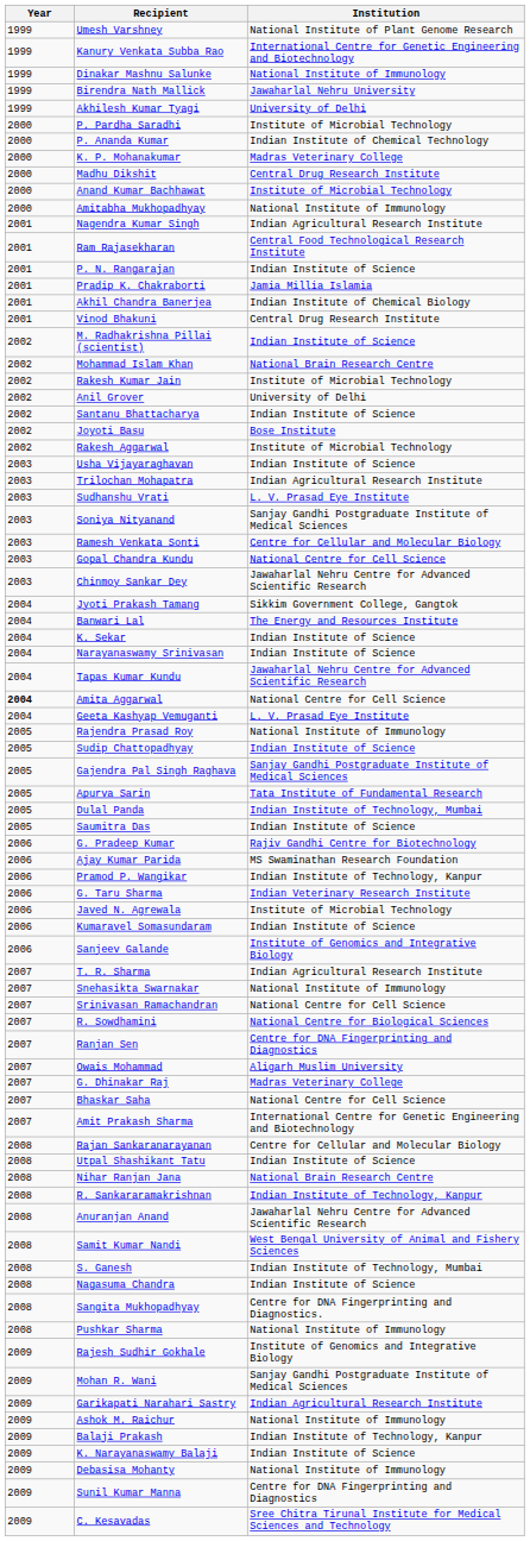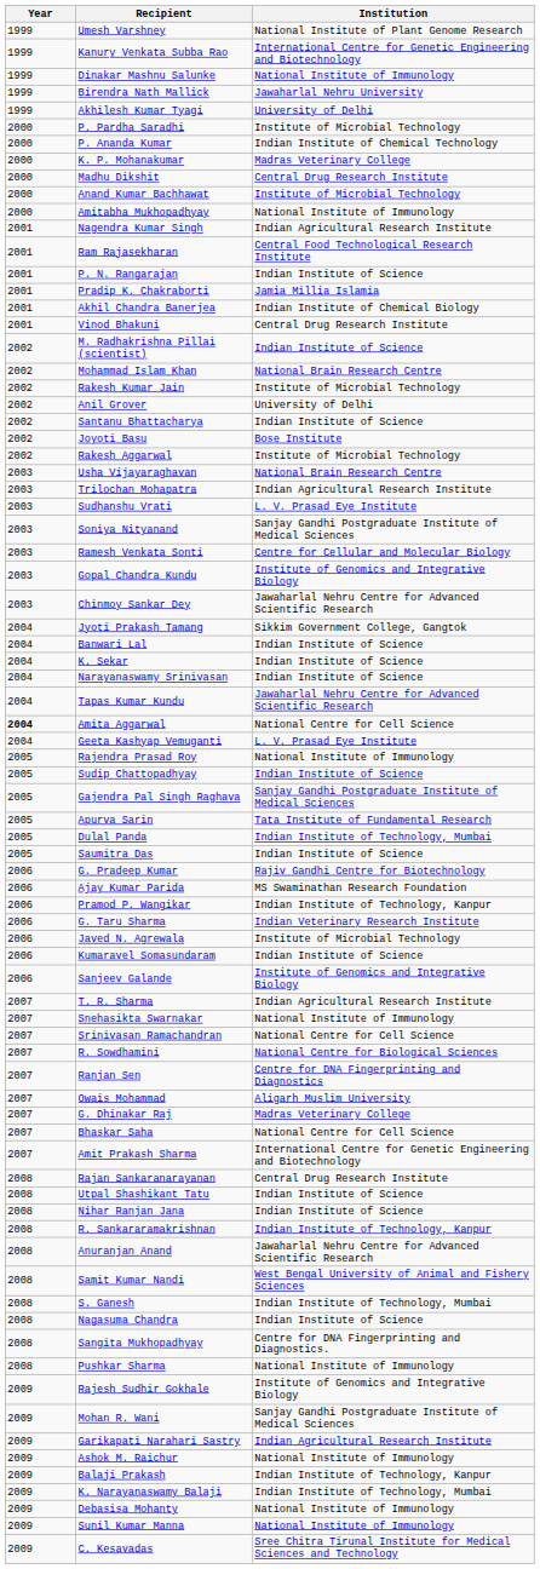 <table class="wikitable plainrowheaders sortable" style="width:75%">
 <tr>
 <th scope="col" style="width:10%">Year</th>
 <th scope="col" style="width:25%">Recipient</th>
 <th scope="col" style="width:40%">Institution</th>
 </tr>
 <tr>
 <td>1999</td>
 <td><a href='#'>Umesh Varshney</a></td>
 <td>National Institute of Plant Genome Research</td>
 </tr>
 <tr>
 <td>1999</td>
 <td><a href='#'>Kanury Venkata Subba Rao</a></td>
 <td><a href='#'>International Centre for Genetic Engineering and Biotechnology</a></td>
 </tr>
 <tr>
 <td>1999</td>
 <td><a href='#'>Dinakar Mashnu Salunke</a></td>
 <td><a href='#'>National Institute of Immunology</a></td>
 </tr>
 <tr>
 <td>1999</td>
 <td><a href='#'>Birendra Nath Mallick</a></td>
 <td><a href='#'>Jawaharlal Nehru University</a></td>
 </tr>
 <tr>
 <td>1999</td>
 <td><a href='#'>Akhilesh Kumar Tyagi</a></td>
 <td><a href='#'>University of Delhi</a></td>
 </tr>
 <tr>
 <td>2000</td>
 <td><a href='#'>P. Pardha Saradhi</a></td>
 <td>Institute of Microbial Technology</td>
 </tr>
 <tr>
 <td>2000</td>
 <td><a href='#'>P. Ananda Kumar</a></td>
 <td>Indian Institute of Chemical Technology</td>
 </tr>
 <tr>
 <td>2000</td>
 <td><a href='#'>K. P. Mohanakumar</a></td>
 <td><a href='#'>Madras Veterinary College</a></td>
 </tr>
 <tr>
 <td>2000</td>
 <td><a href='#'>Madhu Dikshit</a></td>
 <td><a href='#'>Central Drug Research Institute</a></td>
 </tr>
 <tr>
 <td>2000</td>
 <td><a href='#'>Anand Kumar Bachhawat</a></td>
 <td><a href='#'>Institute of Microbial Technology</a></td>
 </tr>
 <tr>
 <td>2000</td>
 <td><a href='#'>Amitabha Mukhopadhyay</a></td>
 <td>National Institute of Immunology</td>
 </tr>
 <tr>
 <td>2001</td>
 <td><a href='#'>Nagendra Kumar Singh</a></td>
 <td>Indian Agricultural Research Institute</td>
 </tr>
 <tr>
 <td>2001</td>
 <td><a href='#'>Ram Rajasekharan</a></td>
 <td><a href='#'>Central Food Technological Research Institute</a></td>
 </tr>
 <tr>
 <td>2001</td>
 <td><a href='#'>P. N. Rangarajan</a></td>
 <td>Indian Institute of Science</td>
 </tr>
 <tr>
 <td>2001</td>
 <td><a href='#'>Pradip K. Chakraborti</a></td>
 <td><a href='#'>Jamia Millia Islamia</a></td>
 </tr>
 <tr>
 <td>2001</td>
 <td><a href='#'>Akhil Chandra Banerjea</a></td>
 <td>Indian Institute of Chemical Biology</td>
 </tr>
 <tr>
 <td>2001</td>
 <td><a href='#'>Vinod Bhakuni</a></td>
 <td>Central Drug Research Institute</td>
 </tr>
 <tr>
 <td>2002</td>
 <td><a href='#'>M. Radhakrishna Pillai (scientist)</a></td>
 <td><a href='#'>Indian Institute of Science</a></td>
 </tr>
 <tr>
 <td>2002</td>
 <td><a href='#'>Mohammad Islam Khan</a></td>
 <td><a href='#'>National Brain Research Centre</a></td>
 </tr>
 <tr>
 <td>2002</td>
 <td><a href='#'>Rakesh Kumar Jain</a></td>
 <td>Institute of Microbial Technology</td>
 </tr>
 <tr>
 <td>2002</td>
 <td><a href='#'>Anil Grover</a></td>
 <td>University of Delhi</td>
 </tr>
 <tr>
 <td>2002</td>
 <td><a href='#'>Santanu Bhattacharya</a></td>
 <td>Indian Institute of Science</td>
 </tr>
 <tr>
 <td>2002</td>
 <td><a href='#'>Joyoti Basu</a></td>
 <td><a href='#'>Bose Institute</a></td>
 </tr>
 <tr>
 <td>2002</td>
 <td><a href='#'>Rakesh Aggarwal</a></td>
 <td>Institute of Microbial Technology</td>
 </tr>
 <tr>
 <td>2003</td>
 <td><a href='#'>Usha Vijayaraghavan</a></td>
-<td>Indian Institute of Science</td>
+<td><a href='#'>National Brain Research Centre</a></td>
 </tr>
 <tr>
 <td>2003</td>
 <td><a href='#'>Trilochan Mohapatra</a></td>
 <td>Indian Agricultural Research Institute</td>
 </tr>
 <tr>
 <td>2003</td>
 <td><a href='#'>Sudhanshu Vrati</a></td>
 <td><a href='#'>L. V. Prasad Eye Institute</a></td>
 </tr>
 <tr>
 <td>2003</td>
 <td><a href='#'>Soniya Nityanand</a></td>
 <td>Sanjay Gandhi Postgraduate Institute of Medical Sciences</td>
 </tr>
 <tr>
 <td>2003</td>
 <td><a href='#'>Ramesh Venkata Sonti</a></td>
 <td><a href='#'>Centre for Cellular and Molecular Biology</a></td>
 </tr>
 <tr>
 <td>2003</td>
 <td><a href='#'>Gopal Chandra Kundu</a></td>
-<td><a href='#'>National Centre for Cell Science</a></td>
+<td><a href='#'>Institute of Genomics and Integrative Biology</a></td>
 </tr>
 <tr>
 <td>2003</td>
 <td><a href='#'>Chinmoy Sankar Dey</a></td>
 <td>Jawaharlal Nehru Centre for Advanced Scientific Research</td>
 </tr>
 <tr>
 <td>2004</td>
 <td><a href='#'>Jyoti Prakash Tamang</a></td>
 <td>Sikkim Government College, Gangtok</td>
 </tr>
 <tr>
 <td>2004</td>
 <td><a href='#'>Banwari Lal</a></td>
-<td><a href='#'>The Energy and Resources Institute</a></td>
+<td>Indian Institute of Science</td>
 </tr>
 <tr>
 <td>2004</td>
 <td><a href='#'>K. Sekar</a></td>
 <td>Indian Institute of Science</td>
 </tr>
 <tr>
 <td>2004</td>
 <td><a href='#'>Narayanaswamy Srinivasan</a></td>
 <td>Indian Institute of Science</td>
 </tr>
 <tr>
 <td>2004</td>
 <td><a href='#'>Tapas Kumar Kundu</a></td>
 <td><a href='#'>Jawaharlal Nehru Centre for Advanced Scientific Research</a></td>
 </tr>
 <tr>
 <td><strong>2004</strong></td>
 <td><a href='#'>Amita Aggarwal</a></td>
 <td>National Centre for Cell Science</td>
 </tr>
 <tr>
 <td>2004</td>
 <td><a href='#'>Geeta Kashyap Vemuganti</a></td>
 <td><a href='#'>L. V. Prasad Eye Institute</a></td>
 </tr>
 <tr>
 <td>2005</td>
 <td><a href='#'>Rajendra Prasad Roy</a></td>
 <td>National Institute of Immunology</td>
 </tr>
 <tr>
 <td>2005</td>
 <td><a href='#'>Sudip Chattopadhyay</a></td>
 <td><a href='#'>Indian Institute of Science</a></td>
 </tr>
 <tr>
 <td>2005</td>
 <td><a href='#'>Gajendra Pal Singh Raghava</a></td>
 <td><a href='#'>Sanjay Gandhi Postgraduate Institute of Medical Sciences</a></td>
 </tr>
 <tr>
 <td>2005</td>
 <td><a href='#'>Apurva Sarin</a></td>
 <td><a href='#'>Tata Institute of Fundamental Research</a></td>
 </tr>
 <tr>
 <td>2005</td>
 <td><a href='#'>Dulal Panda</a></td>
 <td><a href='#'>Indian Institute of Technology, Mumbai</a></td>
 </tr>
 <tr>
 <td>2005</td>
 <td><a href='#'>Saumitra Das</a></td>
 <td>Indian Institute of Science</td>
 </tr>
 <tr>
 <td>2006</td>
 <td><a href='#'>G. Pradeep Kumar</a></td>
 <td><a href='#'>Rajiv Gandhi Centre for Biotechnology</a></td>
 </tr>
 <tr>
 <td>2006</td>
 <td><a href='#'>Ajay Kumar Parida</a></td>
 <td>MS Swaminathan Research Foundation</td>
 </tr>
 <tr>
 <td>2006</td>
 <td><a href='#'>Pramod P. Wangikar</a></td>
 <td>Indian Institute of Technology, Kanpur</td>
 </tr>
 <tr>
 <td>2006</td>
 <td><a href='#'>G. Taru Sharma</a></td>
 <td><a href='#'>Indian Veterinary Research Institute</a></td>
 </tr>
 <tr>
 <td>2006</td>
 <td><a href='#'>Javed N. Agrewala</a></td>
 <td>Institute of Microbial Technology</td>
 </tr>
 <tr>
 <td>2006</td>
 <td><a href='#'>Kumaravel Somasundaram</a></td>
 <td>Indian Institute of Science</td>
 </tr>
 <tr>
 <td>2006</td>
 <td><a href='#'>Sanjeev Galande</a></td>
 <td><a href='#'>Institute of Genomics and Integrative Biology</a></td>
 </tr>
 <tr>
 <td>2007</td>
 <td><a href='#'>T. R. Sharma</a></td>
 <td>Indian Agricultural Research Institute</td>
 </tr>
 <tr>
 <td>2007</td>
 <td><a href='#'>Snehasikta Swarnakar</a></td>
 <td>National Institute of Immunology</td>
 </tr>
 <tr>
 <td>2007</td>
 <td><a href='#'>Srinivasan Ramachandran</a></td>
 <td>National Centre for Cell Science</td>
 </tr>
 <tr>
 <td>2007</td>
 <td><a href='#'>R. Sowdhamini</a></td>
 <td><a href='#'>National Centre for Biological Sciences</a></td>
 </tr>
 <tr>
 <td>2007</td>
 <td><a href='#'>Ranjan Sen</a></td>
 <td><a href='#'>Centre for DNA Fingerprinting and Diagnostics</a></td>
 </tr>
 <tr>
 <td>2007</td>
 <td><a href='#'>Owais Mohammad</a></td>
 <td><a href='#'>Aligarh Muslim University</a></td>
 </tr>
 <tr>
 <td>2007</td>
 <td><a href='#'>G. Dhinakar Raj</a></td>
 <td><a href='#'>Madras Veterinary College</a></td>
 </tr>
 <tr>
 <td>2007</td>
 <td><a href='#'>Bhaskar Saha</a></td>
 <td>National Centre for Cell Science</td>
 </tr>
 <tr>
 <td>2007</td>
 <td><a href='#'>Amit Prakash Sharma</a></td>
 <td>International Centre for Genetic Engineering and Biotechnology</td>
 </tr>
 <tr>
 <td>2008</td>
 <td><a href='#'>Rajan Sankaranarayanan</a></td>
-<td>Centre for Cellular and Molecular Biology</td>
+<td>Central Drug Research Institute</td>
 </tr>
 <tr>
 <td>2008</td>
 <td><a href='#'>Utpal Shashikant Tatu</a></td>
 <td>Indian Institute of Science</td>
 </tr>
 <tr>
 <td>2008</td>
 <td><a href='#'>Nihar Ranjan Jana</a></td>
-<td><a href='#'>National Brain Research Centre</a></td>
+<td>Indian Institute of Science</td>
 </tr>
 <tr>
 <td>2008</td>
 <td><a href='#'>R. Sankararamakrishnan</a></td>
 <td><a href='#'>Indian Institute of Technology, Kanpur</a></td>
 </tr>
 <tr>
 <td>2008</td>
 <td><a href='#'>Anuranjan Anand</a></td>
 <td>Jawaharlal Nehru Centre for Advanced Scientific Research</td>
 </tr>
 <tr>
 <td>2008</td>
 <td><a href='#'>Samit Kumar Nandi</a></td>
 <td><a href='#'>West Bengal University of Animal and Fishery Sciences</a></td>
 </tr>
 <tr>
 <td>2008</td>
 <td><a href='#'>S. Ganesh</a></td>
 <td>Indian Institute of Technology, Mumbai</td>
 </tr>
 <tr>
 <td>2008</td>
 <td><a href='#'>Nagasuma Chandra</a></td>
 <td>Indian Institute of Science</td>
 </tr>
 <tr>
 <td>2008</td>
 <td><a href='#'>Sangita Mukhopadhyay</a></td>
 <td>Centre for DNA Fingerprinting and Diagnostics.</td>
 </tr>
 <tr>
 <td>2008</td>
 <td><a href='#'>Pushkar Sharma</a></td>
 <td>National Institute of Immunology</td>
 </tr>
 <tr>
 <td>2009</td>
 <td><a href='#'>Rajesh Sudhir Gokhale</a></td>
 <td>Institute of Genomics and Integrative Biology</td>
 </tr>
 <tr>
 <td>2009</td>
 <td><a href='#'>Mohan R. Wani</a></td>
 <td>Sanjay Gandhi Postgraduate Institute of Medical Sciences</td>
 </tr>
 <tr>
 <td>2009</td>
 <td><a href='#'>Garikapati Narahari Sastry</a></td>
 <td><a href='#'>Indian Agricultural Research Institute</a></td>
 </tr>
 <tr>
 <td>2009</td>
 <td><a href='#'>Ashok M. Raichur</a></td>
 <td>National Institute of Immunology</td>
 </tr>
 <tr>
 <td>2009</td>
 <td><a href='#'>Balaji Prakash</a></td>
 <td>Indian Institute of Technology, Kanpur</td>
 </tr>
 <tr>
 <td>2009</td>
 <td><a href='#'>K. Narayanaswamy Balaji</a></td>
-<td>Indian Institute of Science</td>
+<td>Indian Institute of Technology, Mumbai</td>
 </tr>
 <tr>
 <td>2009</td>
 <td><a href='#'>Debasisa Mohanty</a></td>
 <td>National Institute of Immunology</td>
 </tr>
 <tr>
 <td>2009</td>
 <td><a href='#'>Sunil Kumar Manna</a></td>
-<td>Centre for DNA Fingerprinting and Diagnostics</td>
+<td><a href='#'>National Institute of Immunology</a></td>
 </tr>
 <tr>
 <td>2009</td>
 <td><a href='#'>C. Kesavadas</a></td>
 <td><a href='#'>Sree Chitra Tirunal Institute for Medical Sciences and Technology</a></td>
 </tr>
 </table>
